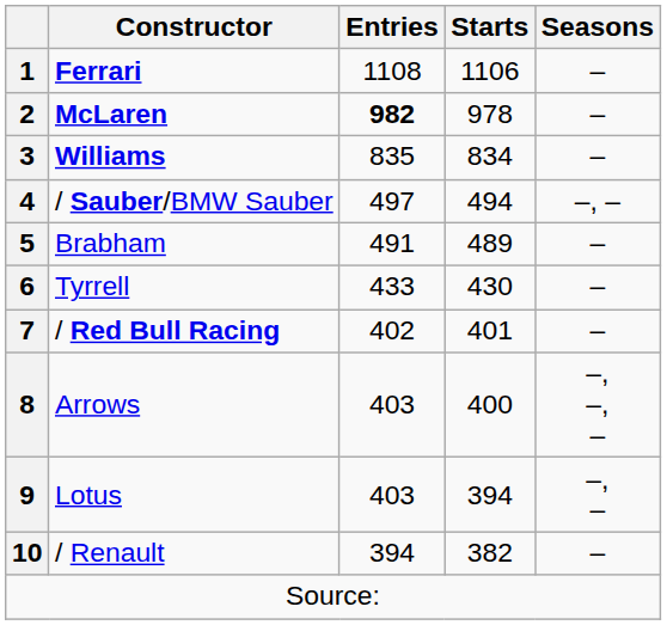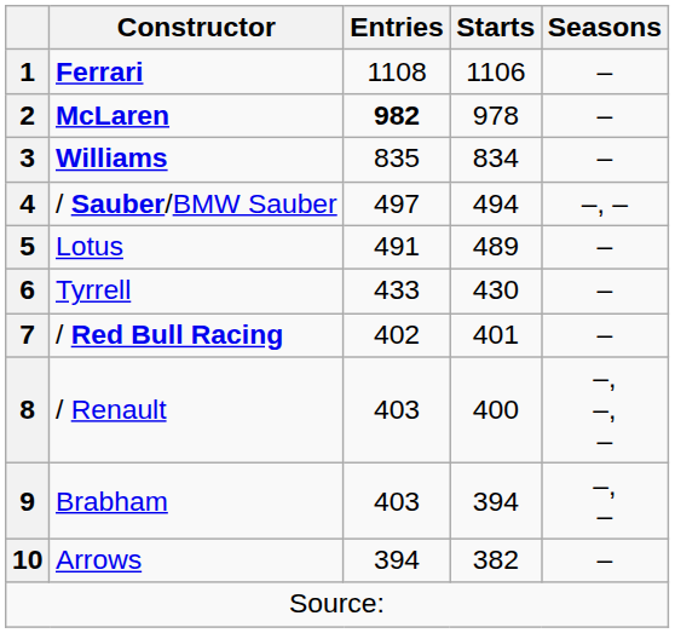 <table class="wikitable">
 <tr>
 <th></th>
 <th>Constructor</th>
 <th>Entries</th>
 <th>Starts</th>
 <th>Seasons</th>
 </tr>
 <tr align="center">
 <th>1</th>
 <td align="left"> <strong><a href='#'>Ferrari</a></strong></td>
 <td>1108</td>
 <td>1106</td>
 <td>–</td>
 </tr>
 <tr align="center">
 <th>2</th>
 <td align="left"> <strong><a href='#'>McLaren</a></strong></td>
 <td><strong>982</strong></td>
 <td>978</td>
 <td>–</td>
 </tr>
 <tr align="center">
 <th>3</th>
 <td align="left"> <strong><a href='#'>Williams</a></strong></td>
 <td>835</td>
 <td>834</td>
 <td>–</td>
 </tr>
 <tr align="center">
 <th>4</th>
 <td align="left">/ <strong><a href='#'>Sauber</a></strong>/<a href='#'>BMW Sauber</a></td>
 <td>497</td>
 <td>494</td>
 <td>–, –</td>
 </tr>
 <tr align="center">
 <th>5</th>
-<td align="left"> <a href='#'>Brabham</a></td>
+<td align="left"> <a href='#'>Lotus</a></td>
 <td>491</td>
 <td>489</td>
 <td>–</td>
 </tr>
 <tr align="center">
 <th>6</th>
 <td align="left"> <a href='#'>Tyrrell</a></td>
 <td>433</td>
 <td>430</td>
 <td>–</td>
 </tr>
 <tr align="center">
 <th>7</th>
 <td align="left">/ <strong><a href='#'>Red Bull Racing</a></strong></td>
 <td>402</td>
 <td>401</td>
 <td>–</td>
 </tr>
 <tr align="center">
 <th>8</th>
-<td align="left"> <a href='#'>Arrows</a></td>
+<td align="left">/ <a href='#'>Renault</a></td>
 <td>403</td>
 <td>400</td>
 <td>–,<br>–,<br>–</td>
 </tr>
 <tr align="center">
 <th>9</th>
-<td align="left"> <a href='#'>Lotus</a></td>
+<td align="left"> <a href='#'>Brabham</a></td>
 <td>403</td>
 <td>394</td>
 <td>–,<br>–</td>
 </tr>
 <tr align="center">
 <th>10</th>
-<td align="left">/ <a href='#'>Renault</a></td>
+<td align="left"> <a href='#'>Arrows</a></td>
 <td>394</td>
 <td>382</td>
 <td>–</td>
 </tr>
 <tr>
 <td colspan=5 align=center>Source:</td>
 </tr>
 </table>
